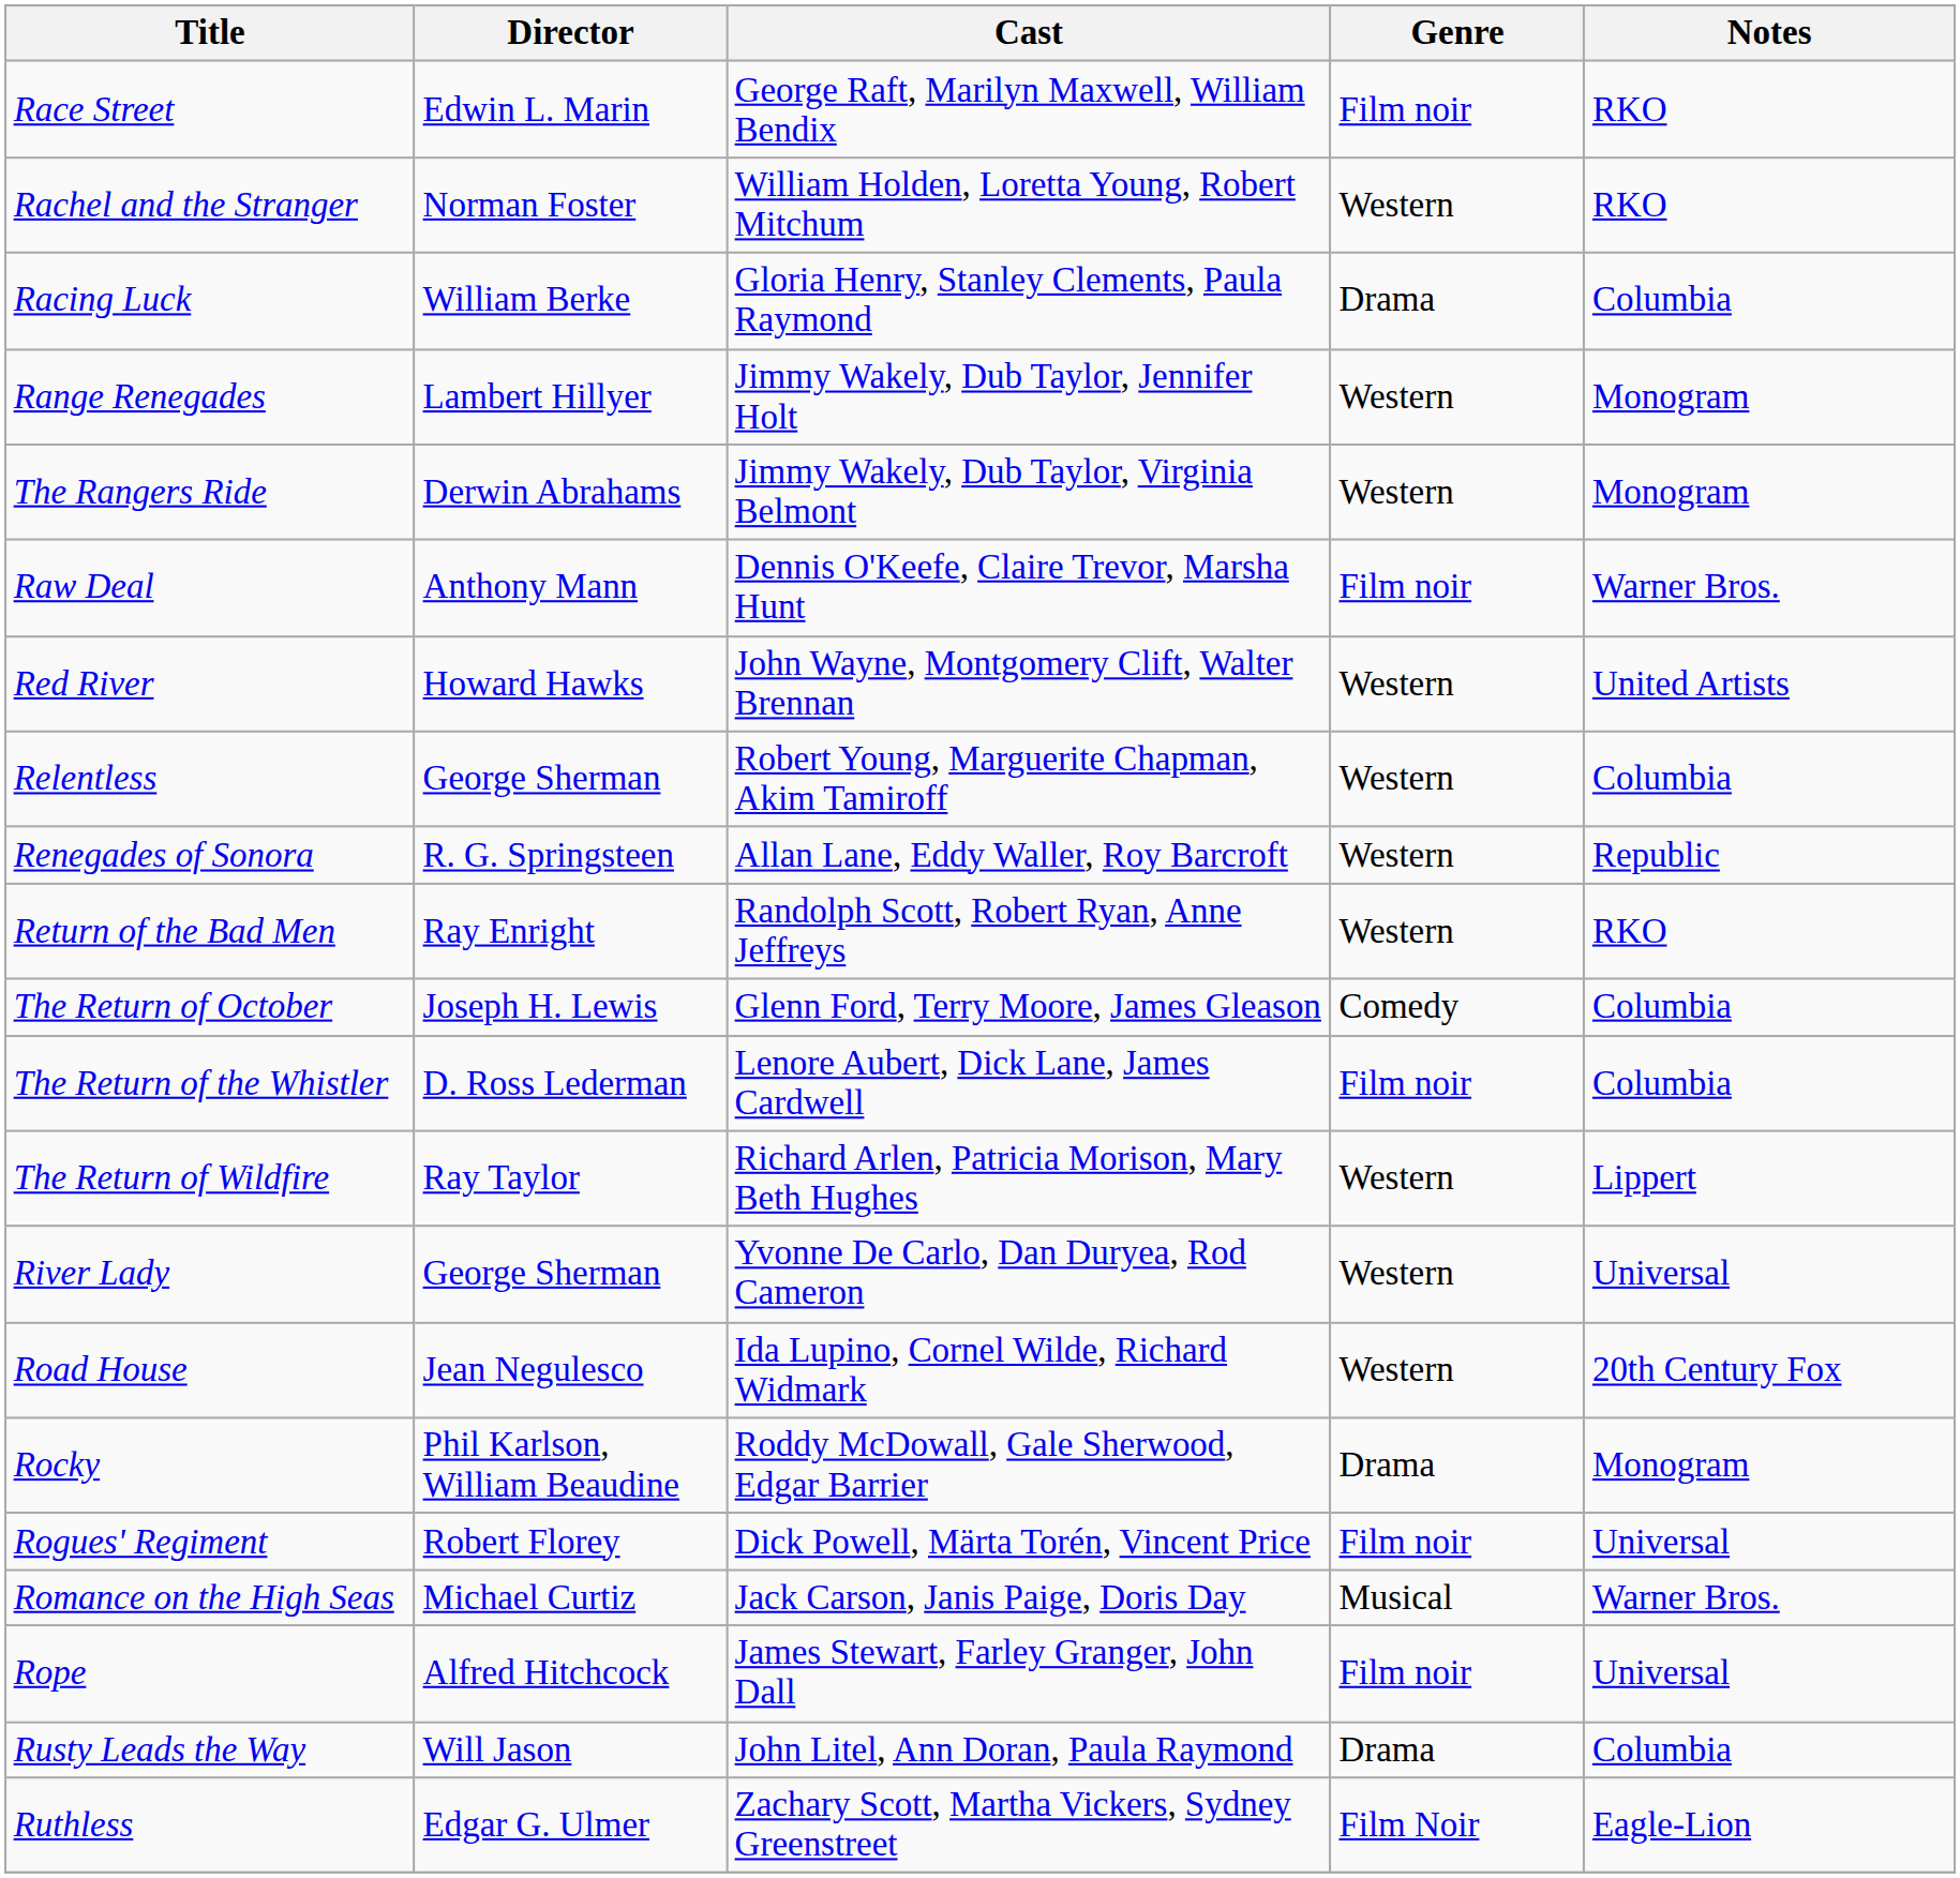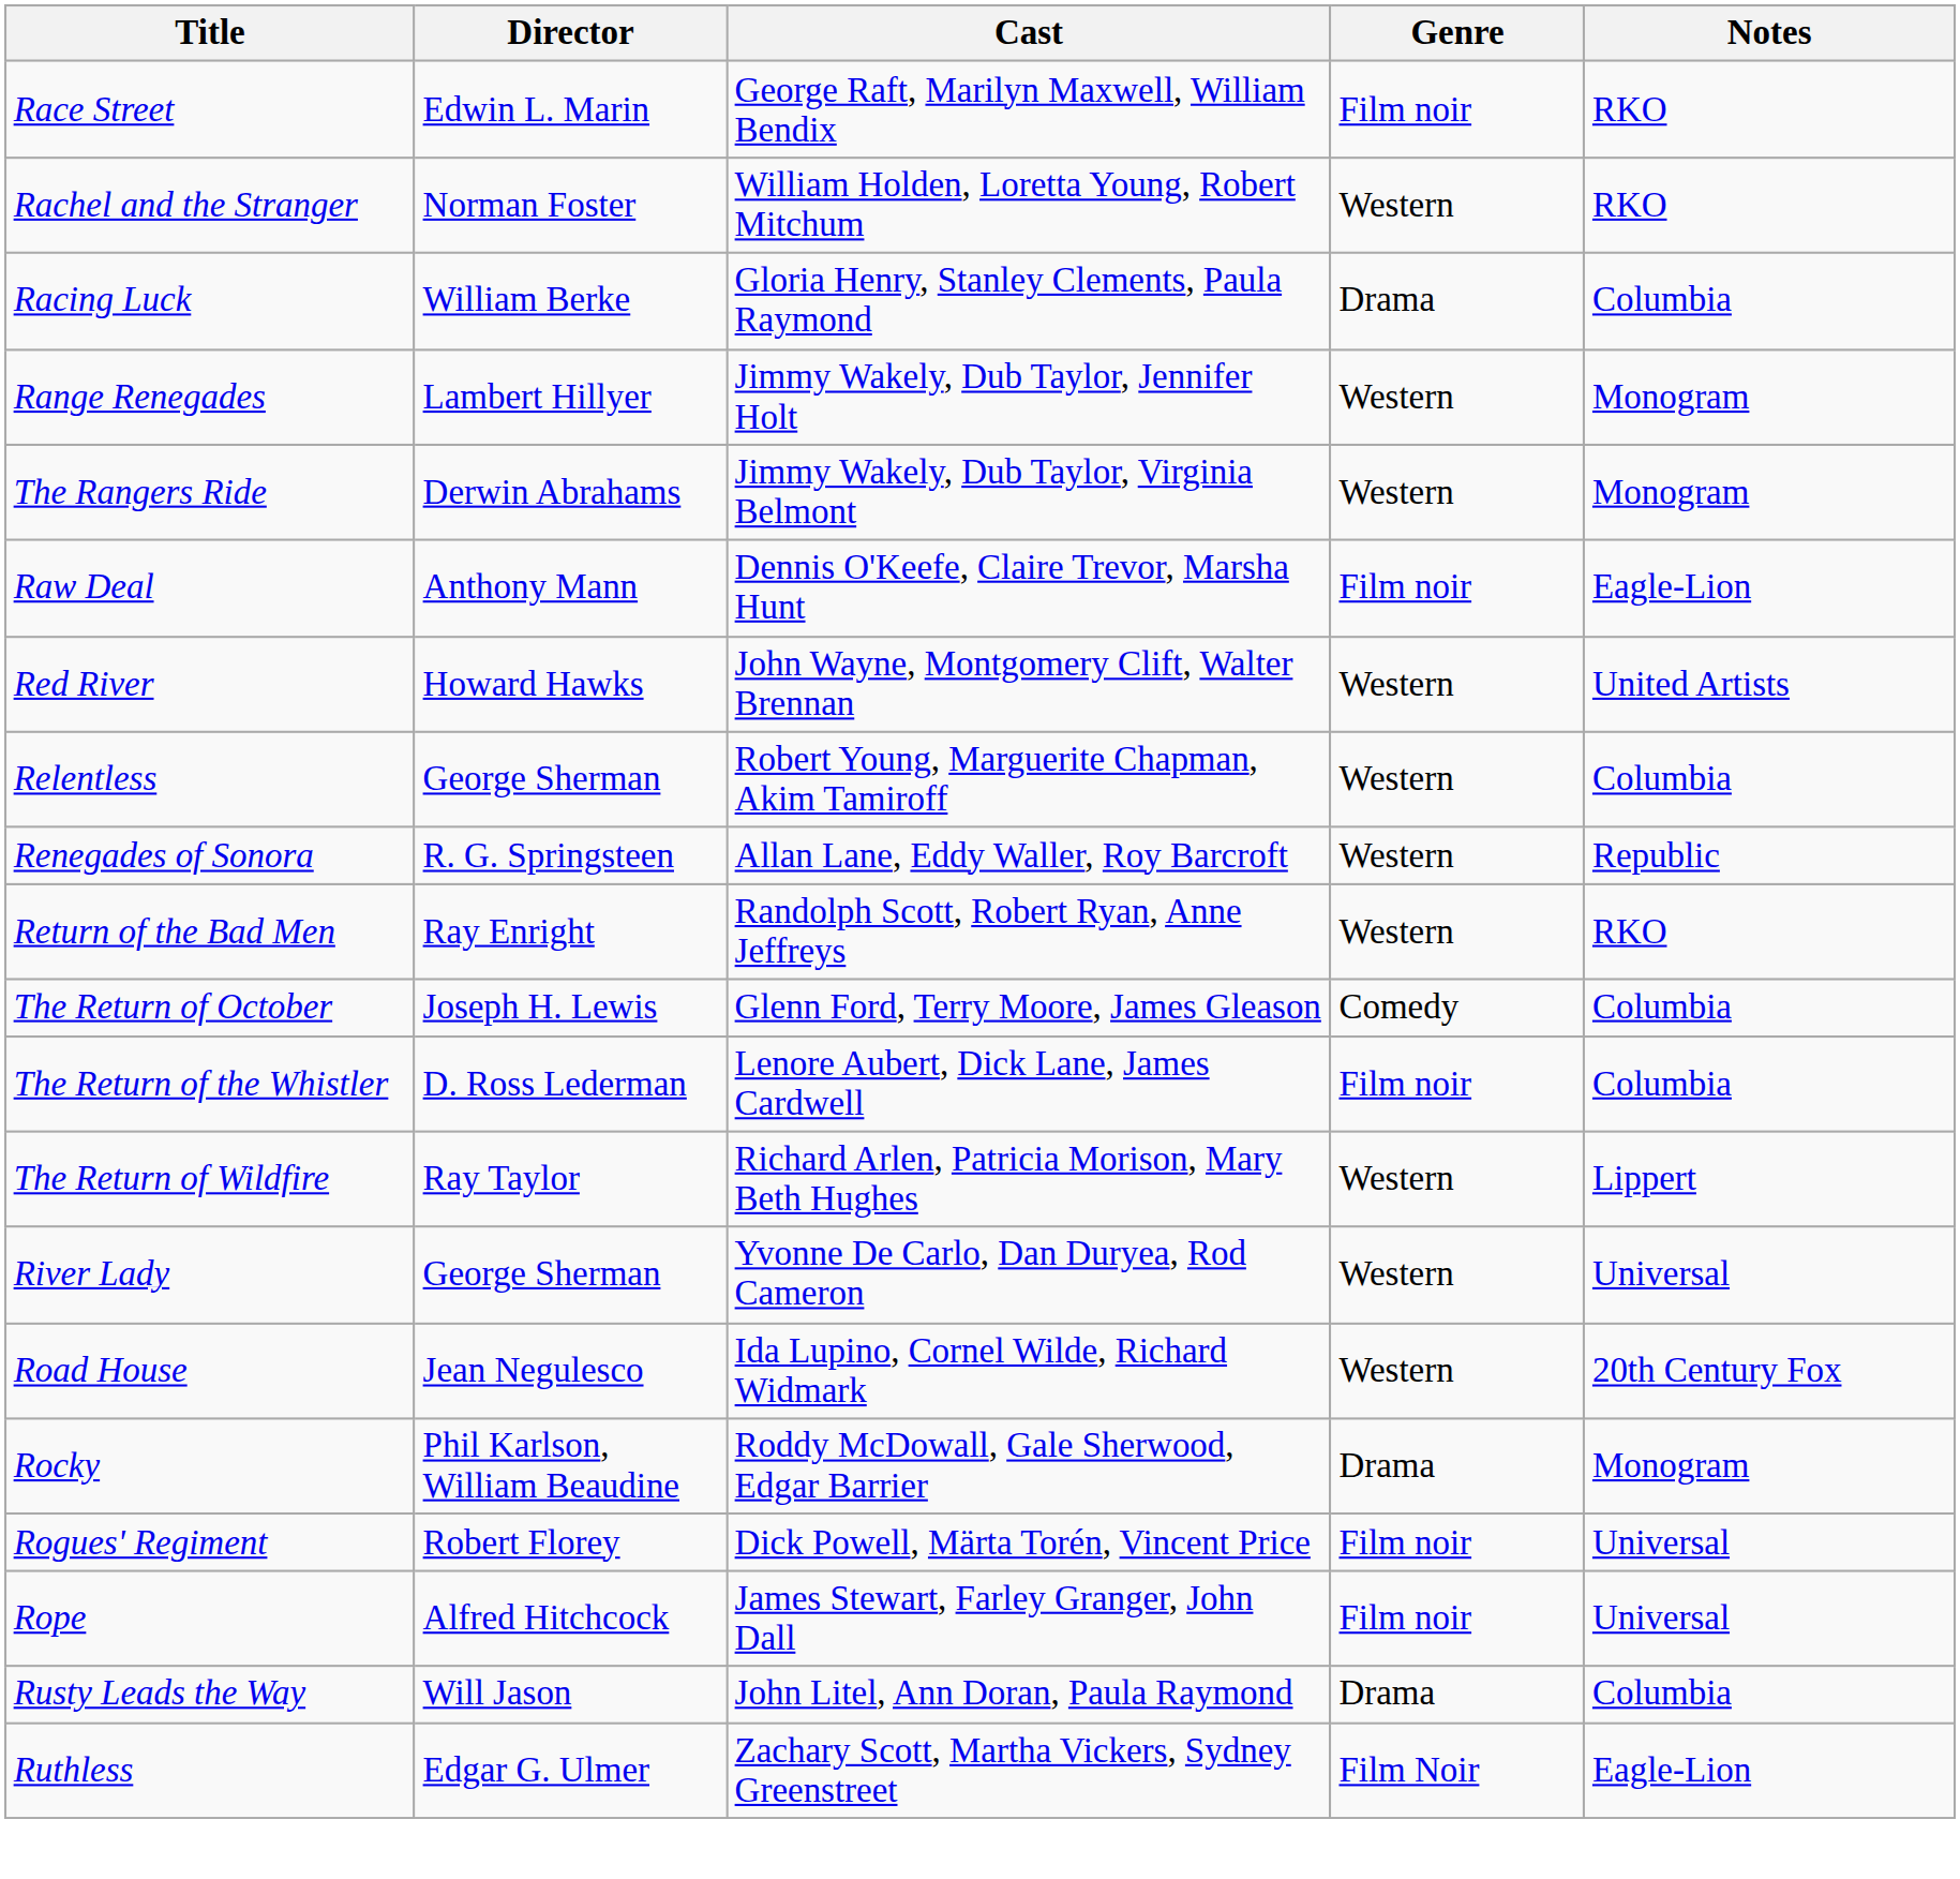 <table class="wikitable" style="width:100%;">
 <tr>
 <th style="width:21%;">Title</th>
 <th style="width:16%;">Director</th>
 <th style="width:31%;">Cast</th>
 <th style="width:13%;">Genre</th>
 <th style="width:19%;">Notes</th>
 </tr>
 <tr>
 <td><em><a href='#'>Race Street</a></em></td>
 <td><a href='#'>Edwin L. Marin</a></td>
 <td><a href='#'>George Raft</a>, <a href='#'>Marilyn Maxwell</a>, <a href='#'>William Bendix</a></td>
 <td><a href='#'>Film noir</a></td>
 <td><a href='#'>RKO</a></td>
 </tr>
 <tr>
 <td><em><a href='#'>Rachel and the Stranger</a></em></td>
 <td><a href='#'>Norman Foster</a></td>
 <td><a href='#'>William Holden</a>, <a href='#'>Loretta Young</a>, <a href='#'>Robert Mitchum</a></td>
 <td>Western</td>
 <td><a href='#'>RKO</a></td>
 </tr>
 <tr>
 <td><em><a href='#'>Racing Luck</a></em></td>
 <td><a href='#'>William Berke</a></td>
 <td><a href='#'>Gloria Henry</a>, <a href='#'>Stanley Clements</a>, <a href='#'>Paula Raymond</a></td>
 <td>Drama</td>
 <td><a href='#'>Columbia</a></td>
 </tr>
 <tr>
 <td><em><a href='#'>Range Renegades</a></em></td>
 <td><a href='#'>Lambert Hillyer</a></td>
 <td><a href='#'>Jimmy Wakely</a>, <a href='#'>Dub Taylor</a>, <a href='#'>Jennifer Holt</a></td>
 <td>Western</td>
 <td><a href='#'>Monogram</a></td>
 </tr>
 <tr>
 <td><em><a href='#'>The Rangers Ride</a></em></td>
 <td><a href='#'>Derwin Abrahams</a></td>
 <td><a href='#'>Jimmy Wakely</a>, <a href='#'>Dub Taylor</a>, <a href='#'>Virginia Belmont</a></td>
 <td>Western</td>
 <td><a href='#'>Monogram</a></td>
 </tr>
 <tr>
 <td><em><a href='#'>Raw Deal</a></em></td>
 <td><a href='#'>Anthony Mann</a></td>
 <td><a href='#'>Dennis O'Keefe</a>, <a href='#'>Claire Trevor</a>, <a href='#'>Marsha Hunt</a></td>
 <td><a href='#'>Film noir</a></td>
-<td><a href='#'>Warner Bros.</a></td>
+<td><a href='#'>Eagle-Lion</a></td>
 </tr>
 <tr>
 <td><em><a href='#'>Red River</a></em></td>
 <td><a href='#'>Howard Hawks</a></td>
 <td><a href='#'>John Wayne</a>, <a href='#'>Montgomery Clift</a>, <a href='#'>Walter Brennan</a></td>
 <td>Western</td>
 <td><a href='#'>United Artists</a></td>
 </tr>
 <tr>
 <td><em><a href='#'>Relentless</a></em></td>
 <td><a href='#'>George Sherman</a></td>
 <td><a href='#'>Robert Young</a>, <a href='#'>Marguerite Chapman</a>, <a href='#'>Akim Tamiroff</a></td>
 <td>Western</td>
 <td><a href='#'>Columbia</a></td>
 </tr>
 <tr>
 <td><em><a href='#'>Renegades of Sonora</a></em></td>
 <td><a href='#'>R. G. Springsteen</a></td>
 <td><a href='#'>Allan Lane</a>, <a href='#'>Eddy Waller</a>, <a href='#'>Roy Barcroft</a></td>
 <td>Western</td>
 <td><a href='#'>Republic</a></td>
 </tr>
 <tr>
 <td><em><a href='#'>Return of the Bad Men</a></em></td>
 <td><a href='#'>Ray Enright</a></td>
 <td><a href='#'>Randolph Scott</a>, <a href='#'>Robert Ryan</a>, <a href='#'>Anne Jeffreys</a></td>
 <td>Western</td>
 <td><a href='#'>RKO</a></td>
 </tr>
 <tr>
 <td><em><a href='#'>The Return of October</a></em></td>
 <td><a href='#'>Joseph H. Lewis</a></td>
 <td><a href='#'>Glenn Ford</a>, <a href='#'>Terry Moore</a>, <a href='#'>James Gleason</a></td>
 <td>Comedy</td>
 <td><a href='#'>Columbia</a></td>
 </tr>
 <tr>
 <td><em><a href='#'>The Return of the Whistler</a></em></td>
 <td><a href='#'>D. Ross Lederman</a></td>
 <td><a href='#'>Lenore Aubert</a>, <a href='#'>Dick Lane</a>, <a href='#'>James Cardwell</a></td>
 <td><a href='#'>Film noir</a></td>
 <td><a href='#'>Columbia</a></td>
 </tr>
 <tr>
 <td><em><a href='#'>The Return of Wildfire</a></em></td>
 <td><a href='#'>Ray Taylor</a></td>
 <td><a href='#'>Richard Arlen</a>, <a href='#'>Patricia Morison</a>, <a href='#'>Mary Beth Hughes</a></td>
 <td>Western</td>
 <td><a href='#'>Lippert</a></td>
 </tr>
 <tr>
 <td><em><a href='#'>River Lady</a></em></td>
 <td><a href='#'>George Sherman</a></td>
 <td><a href='#'>Yvonne De Carlo</a>, <a href='#'>Dan Duryea</a>, <a href='#'>Rod Cameron</a></td>
 <td>Western</td>
 <td><a href='#'>Universal</a></td>
 </tr>
 <tr>
 <td><em><a href='#'>Road House</a></em></td>
 <td><a href='#'>Jean Negulesco</a></td>
 <td><a href='#'>Ida Lupino</a>, <a href='#'>Cornel Wilde</a>, <a href='#'>Richard Widmark</a></td>
 <td>Western</td>
 <td><a href='#'>20th Century Fox</a></td>
 </tr>
 <tr>
 <td><em><a href='#'>Rocky</a></em></td>
 <td><a href='#'>Phil Karlson</a>, <a href='#'>William Beaudine</a></td>
 <td><a href='#'>Roddy McDowall</a>, <a href='#'>Gale Sherwood</a>, <a href='#'>Edgar Barrier</a></td>
 <td>Drama</td>
 <td><a href='#'>Monogram</a></td>
 </tr>
 <tr>
 <td><em><a href='#'>Rogues' Regiment</a></em></td>
 <td><a href='#'>Robert Florey</a></td>
 <td><a href='#'>Dick Powell</a>, <a href='#'>Märta Torén</a>, <a href='#'>Vincent Price</a></td>
 <td><a href='#'>Film noir</a></td>
 <td><a href='#'>Universal</a></td>
 </tr>
 <tr>
-<td><em><a href='#'>Romance on the High Seas</a></em></td>
-<td><a href='#'>Michael Curtiz</a></td>
-<td><a href='#'>Jack Carson</a>, <a href='#'>Janis Paige</a>, <a href='#'>Doris Day</a></td>
-<td>Musical</td>
-<td><a href='#'>Warner Bros.</a></td>
-</tr>
-<tr>
 <td><em><a href='#'>Rope</a></em></td>
 <td><a href='#'>Alfred Hitchcock</a></td>
 <td><a href='#'>James Stewart</a>, <a href='#'>Farley Granger</a>, <a href='#'>John Dall</a></td>
 <td><a href='#'>Film noir</a></td>
 <td><a href='#'>Universal</a></td>
 </tr>
 <tr>
 <td><em><a href='#'>Rusty Leads the Way</a></em></td>
 <td><a href='#'>Will Jason</a></td>
 <td><a href='#'>John Litel</a>, <a href='#'>Ann Doran</a>, <a href='#'>Paula Raymond</a></td>
 <td>Drama</td>
 <td><a href='#'>Columbia</a></td>
 </tr>
 <tr>
 <td><em><a href='#'>Ruthless</a></em></td>
 <td><a href='#'>Edgar G. Ulmer</a></td>
 <td><a href='#'>Zachary Scott</a>, <a href='#'>Martha Vickers</a>, <a href='#'>Sydney Greenstreet</a></td>
 <td><a href='#'>Film Noir</a></td>
 <td><a href='#'>Eagle-Lion</a></td>
 </tr>
 <tr>
 </tr>
 </table>
